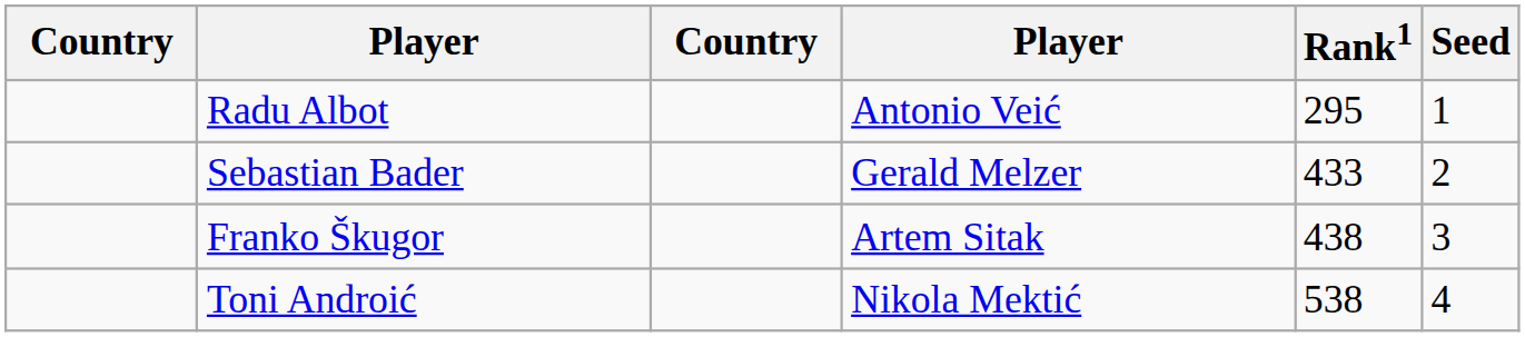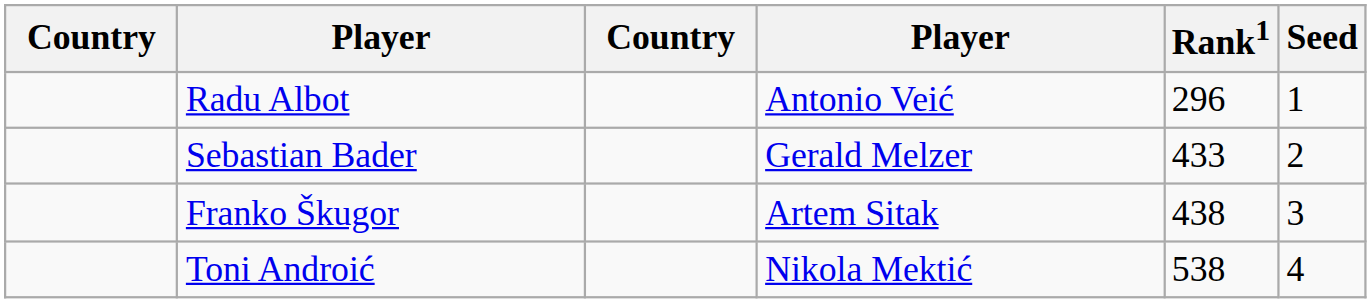 <table class="sortable wikitable">
 <tr>
 <th width="70">Country</th>
 <th width="175">Player</th>
 <th width="70">Country</th>
 <th width="175">Player</th>
 <th>Rank<sup>1</sup></th>
 <th>Seed</th>
 </tr>
 <tr>
 <td></td>
 <td><a href='#'>Radu Albot</a></td>
 <td></td>
 <td><a href='#'>Antonio Veić</a></td>
-<td>295</td>
+<td>296</td>
 <td>1</td>
 </tr>
 <tr>
 <td></td>
 <td><a href='#'>Sebastian Bader</a></td>
 <td></td>
 <td><a href='#'>Gerald Melzer</a></td>
 <td>433</td>
 <td>2</td>
 </tr>
 <tr>
 <td></td>
 <td><a href='#'>Franko Škugor</a></td>
 <td></td>
 <td><a href='#'>Artem Sitak</a></td>
 <td>438</td>
 <td>3</td>
 </tr>
 <tr>
 <td></td>
 <td><a href='#'>Toni Androić</a></td>
 <td></td>
 <td><a href='#'>Nikola Mektić</a></td>
 <td>538</td>
 <td>4</td>
 </tr>
 </table>
